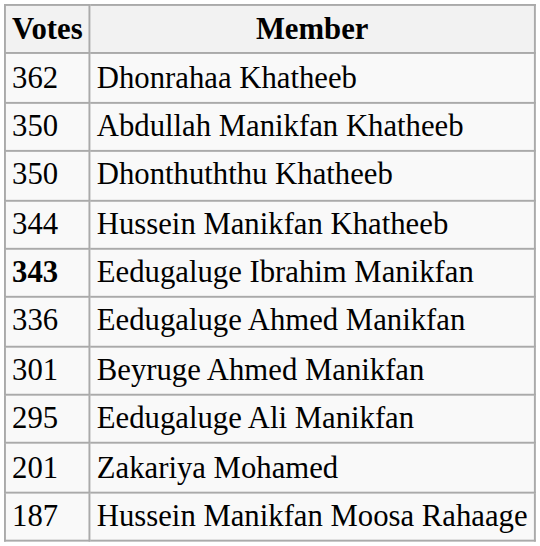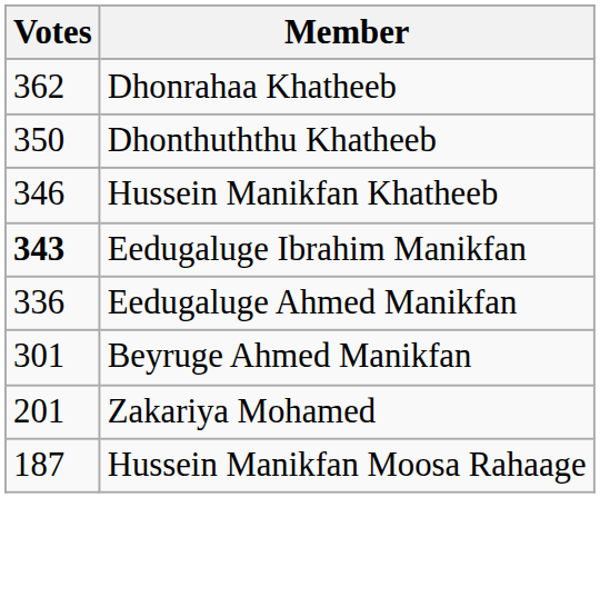 <table class="wikitable sortable">
 <tr>
 <th>Votes</th>
 <th>Member</th>
 </tr>
 <tr>
 <td>362</td>
 <td>Dhonrahaa Khatheeb</td>
 </tr>
 <tr>
 <td>350</td>
-<td>Abdullah Manikfan Khatheeb</td>
-</tr>
-<tr>
-<td>350</td>
 <td>Dhonthuththu Khatheeb</td>
 </tr>
 <tr>
-<td>344</td>
+<td>346</td>
 <td>Hussein Manikfan Khatheeb</td>
 </tr>
 <tr>
 <td><strong>343</strong></td>
 <td>Eedugaluge Ibrahim Manikfan</td>
 </tr>
 <tr>
 <td>336</td>
 <td>Eedugaluge Ahmed Manikfan</td>
 </tr>
 <tr>
 <td>301</td>
 <td>Beyruge Ahmed Manikfan</td>
 </tr>
 <tr>
-<td>295</td>
-<td>Eedugaluge Ali Manikfan</td>
-</tr>
-<tr>
 <td>201</td>
 <td>Zakariya Mohamed</td>
 </tr>
 <tr>
 <td>187</td>
 <td>Hussein Manikfan Moosa Rahaage</td>
 </tr>
 </table>
